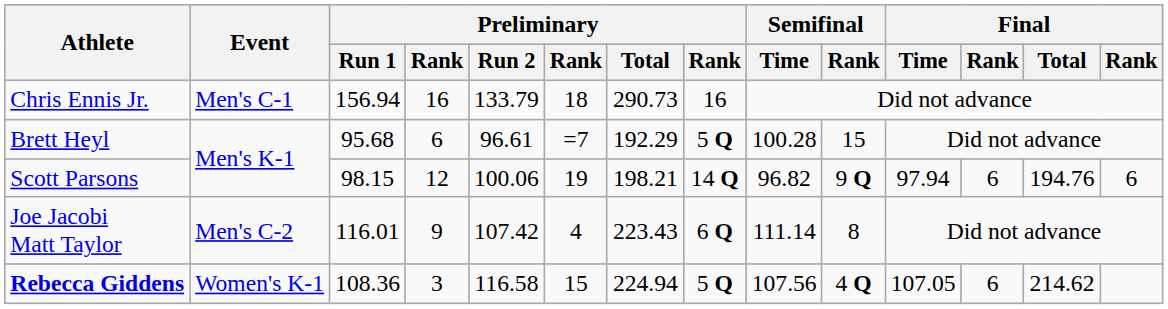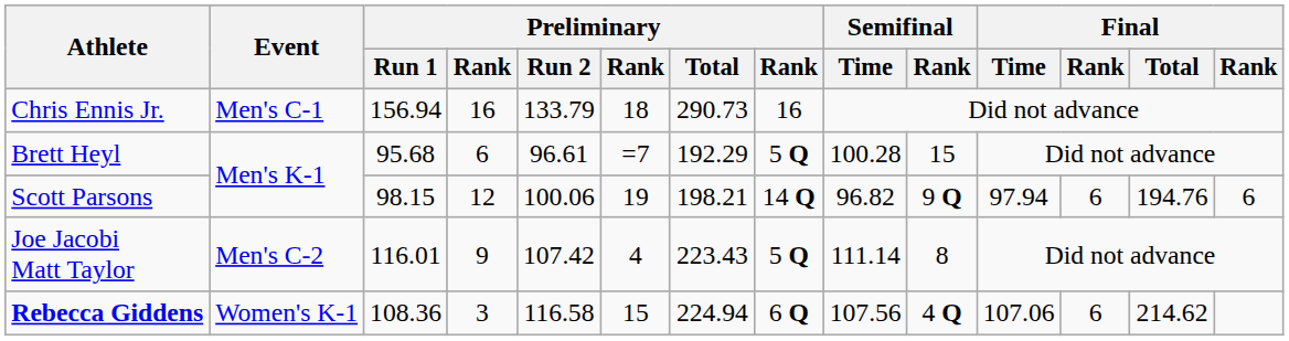 <table class=wikitable style=font-size:90%;text-align:center>
 <tr>
 <th rowspan=2>Athlete</th>
 <th rowspan=2>Event</th>
 <th colspan="6">Preliminary</th>
 <th colspan=2>Semifinal</th>
 <th colspan=4>Final</th>
 </tr>
 <tr style=font-size:95%>
 <th>Run 1</th>
 <th>Rank</th>
 <th>Run 2</th>
 <th>Rank</th>
 <th>Total</th>
 <th>Rank</th>
 <th>Time</th>
 <th>Rank</th>
 <th>Time</th>
 <th>Rank</th>
 <th>Total</th>
 <th>Rank</th>
 </tr>
 <tr>
 <td align=left><a href='#'>Chris Ennis Jr.</a></td>
 <td align=left><a href='#'>Men's C-1</a></td>
 <td>156.94</td>
 <td>16</td>
 <td>133.79</td>
 <td>18</td>
 <td>290.73</td>
 <td>16</td>
 <td colspan=6>Did not advance</td>
 </tr>
 <tr>
 <td align=left><a href='#'>Brett Heyl</a></td>
 <td align=left rowspan=2><a href='#'>Men's K-1</a></td>
 <td>95.68</td>
 <td>6</td>
 <td>96.61</td>
 <td>=7</td>
 <td>192.29</td>
 <td>5 <strong>Q</strong></td>
 <td>100.28</td>
 <td>15</td>
 <td colspan=4>Did not advance</td>
 </tr>
 <tr>
 <td align=left><a href='#'>Scott Parsons</a></td>
 <td>98.15</td>
 <td>12</td>
 <td>100.06</td>
 <td>19</td>
 <td>198.21</td>
 <td>14 <strong>Q</strong></td>
 <td>96.82</td>
 <td>9 <strong>Q</strong></td>
 <td>97.94</td>
 <td>6</td>
 <td>194.76</td>
 <td>6</td>
 </tr>
 <tr>
 <td align=left><a href='#'>Joe Jacobi</a><br><a href='#'>Matt Taylor</a></td>
 <td align=left><a href='#'>Men's C-2</a></td>
 <td>116.01</td>
 <td>9</td>
 <td>107.42</td>
 <td>4</td>
 <td>223.43</td>
-<td>6 <strong>Q</strong></td>
+<td>5 <strong>Q</strong></td>
 <td>111.14</td>
 <td>8</td>
 <td colspan=4>Did not advance</td>
 </tr>
 <tr>
 <td align=left><strong><a href='#'>Rebecca Giddens</a></strong></td>
 <td align=left><a href='#'>Women's K-1</a></td>
 <td>108.36</td>
 <td>3</td>
 <td>116.58</td>
 <td>15</td>
 <td>224.94</td>
-<td>5 <strong>Q</strong></td>
+<td>6 <strong>Q</strong></td>
 <td>107.56</td>
 <td>4 <strong>Q</strong></td>
-<td>107.05</td>
+<td>107.06</td>
 <td>6</td>
 <td>214.62</td>
 <td></td>
 </tr>
 </table>
